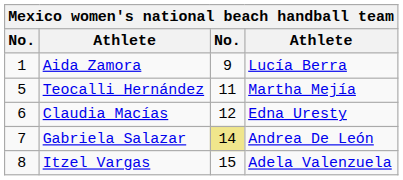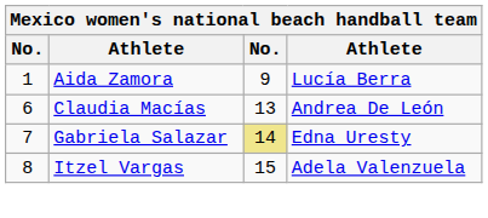 <table class="wikitable">
 <tr>
 <th colspan="4">Mexico women's national beach handball team</th>
 </tr>
 <tr>
 <th>No.</th>
 <th>Athlete</th>
 <th>No.</th>
 <th>Athlete</th>
 </tr>
 <tr align="center">
 <td>1</td>
 <td align="left"><a href='#'>Aida Zamora</a></td>
 <td>9</td>
 <td align="left"><a href='#'>Lucía Berra</a></td>
 </tr>
 <tr align="center">
-<td>5</td>
-<td align="left"><a href='#'>Teocalli Hernández</a></td>
-<td>11</td>
-<td align="left"><a href='#'>Martha Mejía</a></td>
-</tr>
-<tr align="center">
 <td>6</td>
 <td align="left"><a href='#'>Claudia Macías</a></td>
-<td>12</td>
-<td align="left"><a href='#'>Edna Uresty</a></td>
+<td>13</td>
+<td align="left"><a href='#'>Andrea De León</a></td>
 </tr>
 <tr align="center">
 <td>7</td>
 <td align="left"><a href='#'>Gabriela Salazar</a></td>
 <td style="background: khaki;">14</td>
-<td align="left"><a href='#'>Andrea De León</a></td>
+<td align="left"><a href='#'>Edna Uresty</a></td>
 </tr>
 <tr align="center">
 <td>8</td>
 <td align="left"><a href='#'>Itzel Vargas</a></td>
 <td>15</td>
 <td align="left"><a href='#'>Adela Valenzuela</a></td>
 </tr>
 </table>
